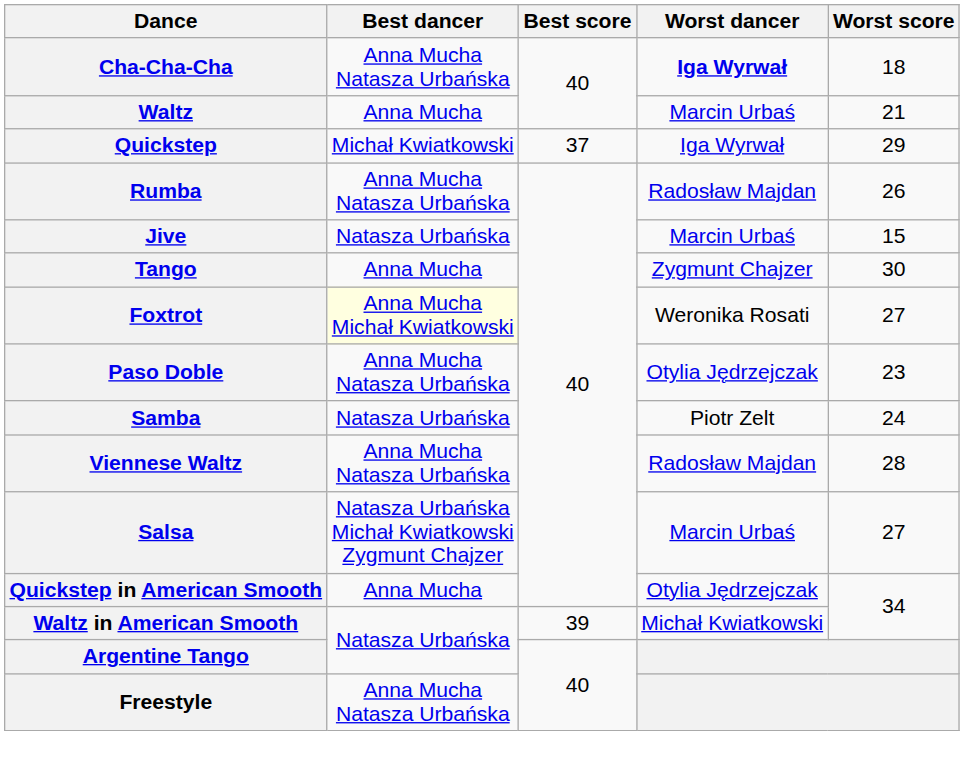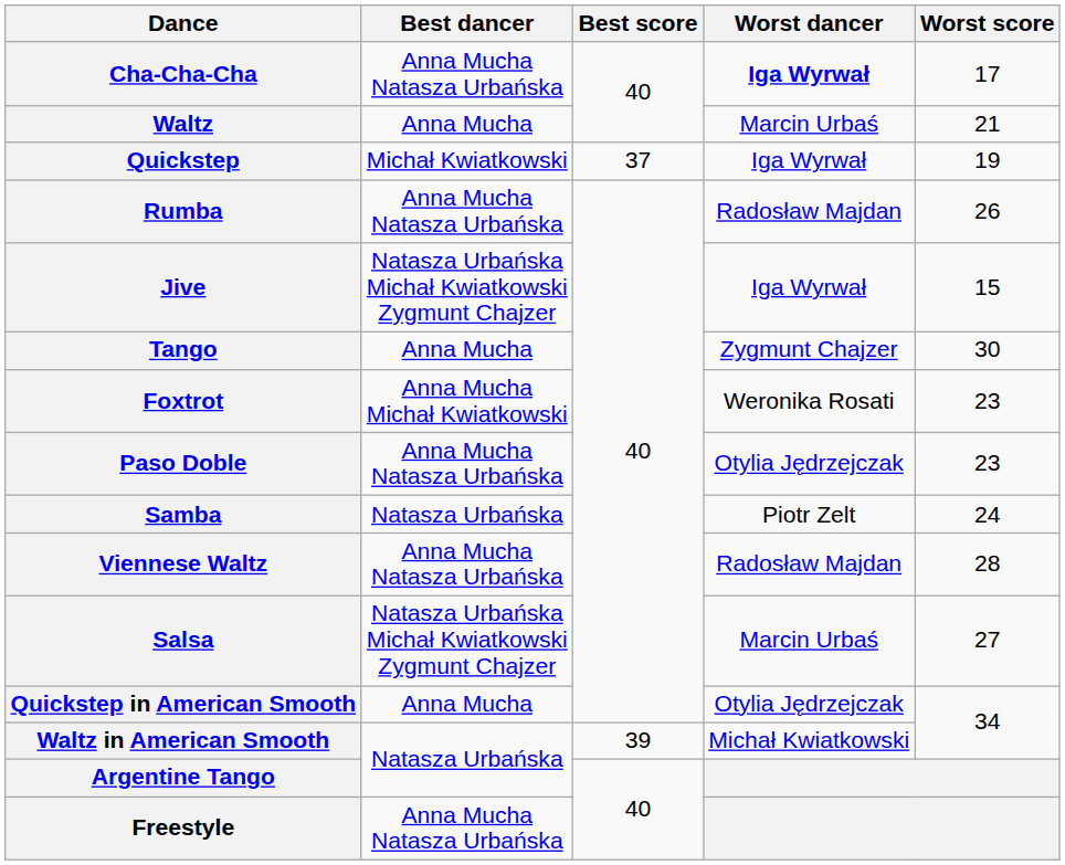 <table class="wikitable sortable" style="text-align:center;">
 <tr>
 <th>Dance</th>
 <th class="sortable">Best dancer</th>
 <th>Best score</th>
 <th class="sortable">Worst dancer</th>
 <th>Worst score</th>
 </tr>
 <tr>
 <th><a href='#'>Cha-Cha-Cha</a></th>
 <td><a href='#'>Anna Mucha</a><br><a href='#'>Natasza Urbańska</a></td>
 <td rowspan="2">40</td>
 <td><strong><a href='#'>Iga Wyrwał</a></strong></td>
-<td>18</td>
+<td>17</td>
 </tr>
 <tr>
 <th><a href='#'>Waltz</a></th>
 <td><a href='#'>Anna Mucha</a></td>
 <td><a href='#'>Marcin Urbaś</a></td>
 <td>21</td>
 </tr>
 <tr>
 <th><a href='#'>Quickstep</a></th>
 <td><a href='#'>Michał Kwiatkowski</a></td>
 <td>37</td>
 <td><a href='#'>Iga Wyrwał</a></td>
-<td>29</td>
+<td>19</td>
 </tr>
 <tr>
 <th><a href='#'>Rumba</a></th>
 <td><a href='#'>Anna Mucha</a><br><a href='#'>Natasza Urbańska</a></td>
 <td rowspan="9">40</td>
 <td><a href='#'>Radosław Majdan</a></td>
 <td>26</td>
 </tr>
 <tr>
 <th><a href='#'>Jive</a></th>
-<td><a href='#'>Natasza Urbańska</a></td>
-<td><a href='#'>Marcin Urbaś</a></td>
+<td><a href='#'>Natasza Urbańska</a><br><a href='#'>Michał Kwiatkowski</a><br><a href='#'>Zygmunt Chajzer</a></td>
+<td><a href='#'>Iga Wyrwał</a></td>
 <td>15</td>
 </tr>
 <tr>
 <th><a href='#'>Tango</a></th>
 <td><a href='#'>Anna Mucha</a></td>
 <td><a href='#'>Zygmunt Chajzer</a></td>
 <td>30</td>
 </tr>
 <tr>
 <th><a href='#'>Foxtrot</a></th>
-<td style="background: lightyellow;"><a href='#'>Anna Mucha</a><br><a href='#'>Michał Kwiatkowski</a></td>
+<td><a href='#'>Anna Mucha</a><br><a href='#'>Michał Kwiatkowski</a></td>
 <td>Weronika Rosati</td>
-<td>27</td>
+<td>23</td>
 </tr>
 <tr>
 <th><a href='#'>Paso Doble</a></th>
 <td><a href='#'>Anna Mucha</a><br><a href='#'>Natasza Urbańska</a></td>
 <td><a href='#'>Otylia Jędrzejczak</a></td>
 <td>23</td>
 </tr>
 <tr>
 <th><a href='#'>Samba</a></th>
 <td><a href='#'>Natasza Urbańska</a></td>
 <td>Piotr Zelt</td>
 <td>24</td>
 </tr>
 <tr>
 <th><a href='#'>Viennese Waltz</a></th>
 <td><a href='#'>Anna Mucha</a><br><a href='#'>Natasza Urbańska</a></td>
 <td><a href='#'>Radosław Majdan</a></td>
 <td>28</td>
 </tr>
 <tr>
 <th><a href='#'>Salsa</a></th>
 <td><a href='#'>Natasza Urbańska</a><br><a href='#'>Michał Kwiatkowski</a><br><a href='#'>Zygmunt Chajzer</a></td>
 <td><a href='#'>Marcin Urbaś</a></td>
 <td>27</td>
 </tr>
 <tr>
 <th><a href='#'>Quickstep</a> in <a href='#'>American Smooth</a></th>
 <td><a href='#'>Anna Mucha</a></td>
 <td><a href='#'>Otylia Jędrzejczak</a></td>
 <td rowspan="2">34</td>
 </tr>
 <tr>
 <th><a href='#'>Waltz</a> in <a href='#'>American Smooth</a></th>
 <td rowspan="2"><a href='#'>Natasza Urbańska</a></td>
 <td>39</td>
 <td><a href='#'>Michał Kwiatkowski</a></td>
 </tr>
 <tr>
 <th><a href='#'>Argentine Tango</a></th>
 <td rowspan="2">40</td>
 <th colspan="2"></th>
 </tr>
 <tr>
 <th>Freestyle</th>
 <td><a href='#'>Anna Mucha</a><br><a href='#'>Natasza Urbańska</a></td>
 <th colspan="2"></th>
 </tr>
 </table>
